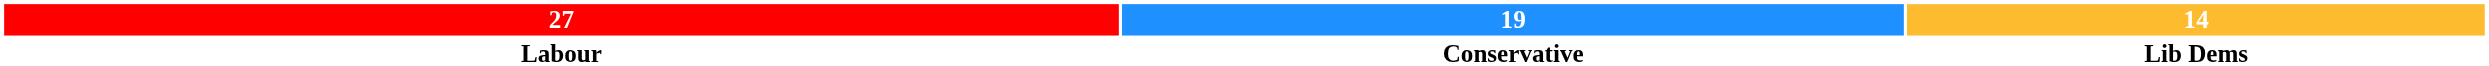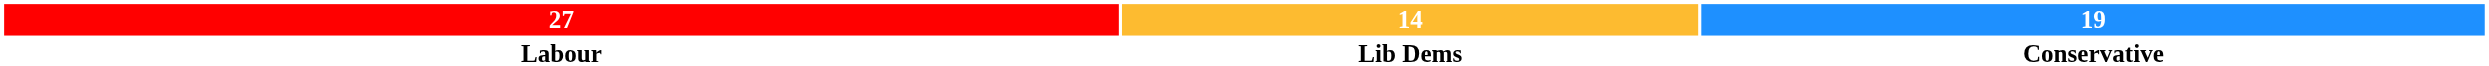 <table style="width:100%; text-align:center;">
 <tr style="color:white;">
 <td style="background:red; width:45%;"><strong>27</strong></td>
+<td style="background:#FDBB30; width:23.3%;"><strong>14</strong></td>
 <td style="background:dodgerblue; width:31.6%;"><strong>19</strong></td>
-<td style="background:#FDBB30; width:23.3%;"><strong>14</strong></td>
 </tr>
 <tr>
 <td><span><strong>Labour</strong></span></td>
+<td><span><strong>Lib Dems</strong></span></td>
 <td><span><strong>Conservative</strong></span></td>
-<td><span><strong>Lib Dems</strong></span></td>
 </tr>
 </table>
